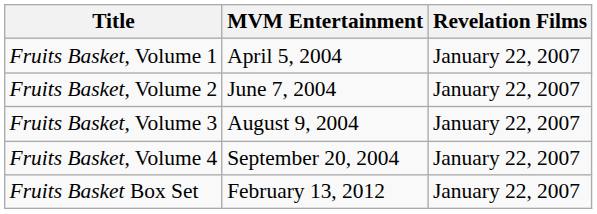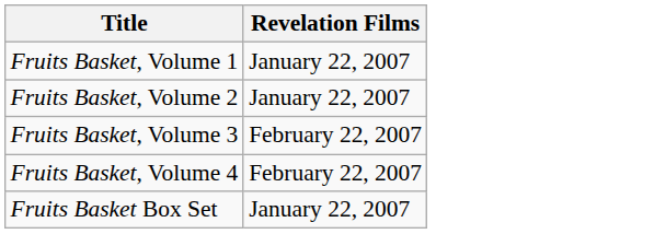 <table class="wikitable">
 <tr>
 <th>Title</th>
-<th>MVM Entertainment</th>
 <th>Revelation Films</th>
 </tr>
 <tr>
 <td><em>Fruits Basket</em>, Volume 1</td>
-<td>April 5, 2004</td>
 <td>January 22, 2007</td>
 </tr>
 <tr>
 <td><em>Fruits Basket</em>, Volume 2</td>
-<td>June 7, 2004</td>
 <td>January 22, 2007</td>
 </tr>
 <tr>
 <td><em>Fruits Basket</em>, Volume 3</td>
-<td>August 9, 2004</td>
-<td>January 22, 2007</td>
+<td>February 22, 2007</td>
 </tr>
 <tr>
 <td><em>Fruits Basket</em>, Volume 4</td>
-<td>September 20, 2004</td>
-<td>January 22, 2007</td>
+<td>February 22, 2007</td>
 </tr>
 <tr>
 <td><em>Fruits Basket</em> Box Set</td>
-<td>February 13, 2012</td>
 <td>January 22, 2007</td>
 </tr>
 </table>
